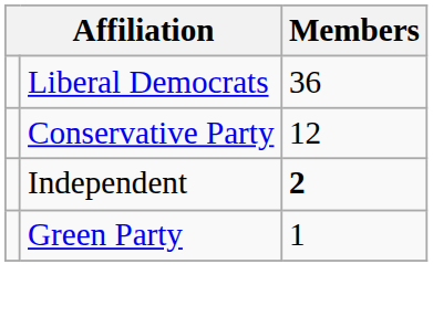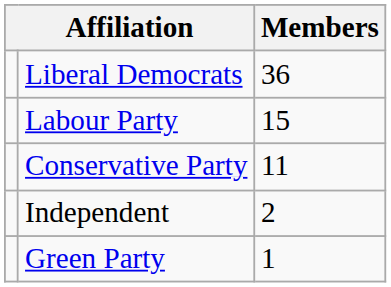 <table class="wikitable">
 <tr>
 <th colspan="2">Affiliation</th>
 <th>Members</th>
 </tr>
 <tr>
 <td></td>
 <td><a href='#'>Liberal Democrats</a></td>
 <td>36</td>
 </tr>
 <tr>
 <td></td>
+<td><a href='#'>Labour Party</a></td>
+<td>15</td>
+</tr>
+<tr>
+<td></td>
 <td><a href='#'>Conservative Party</a></td>
-<td>12</td>
+<td>11</td>
 </tr>
 <tr>
 <td></td>
 <td>Independent</td>
-<td><strong>2</strong></td>
+<td>2</td>
 </tr>
 <tr>
 <td></td>
 <td><a href='#'>Green Party</a></td>
 <td>1</td>
 </tr>
 </table>
